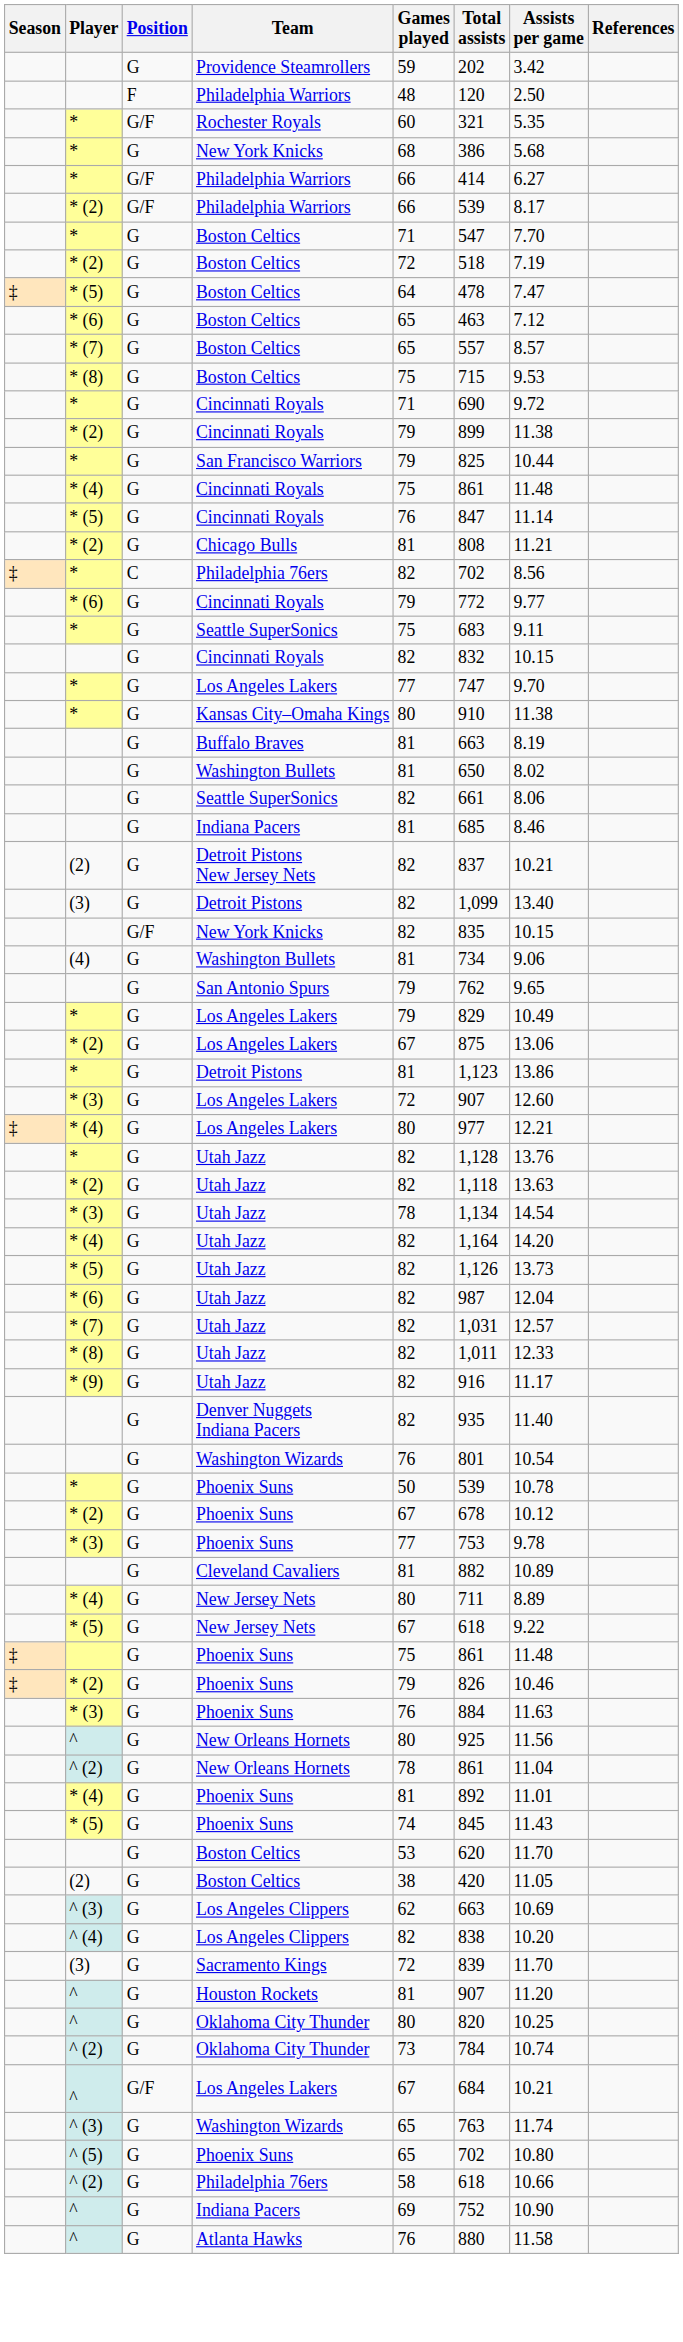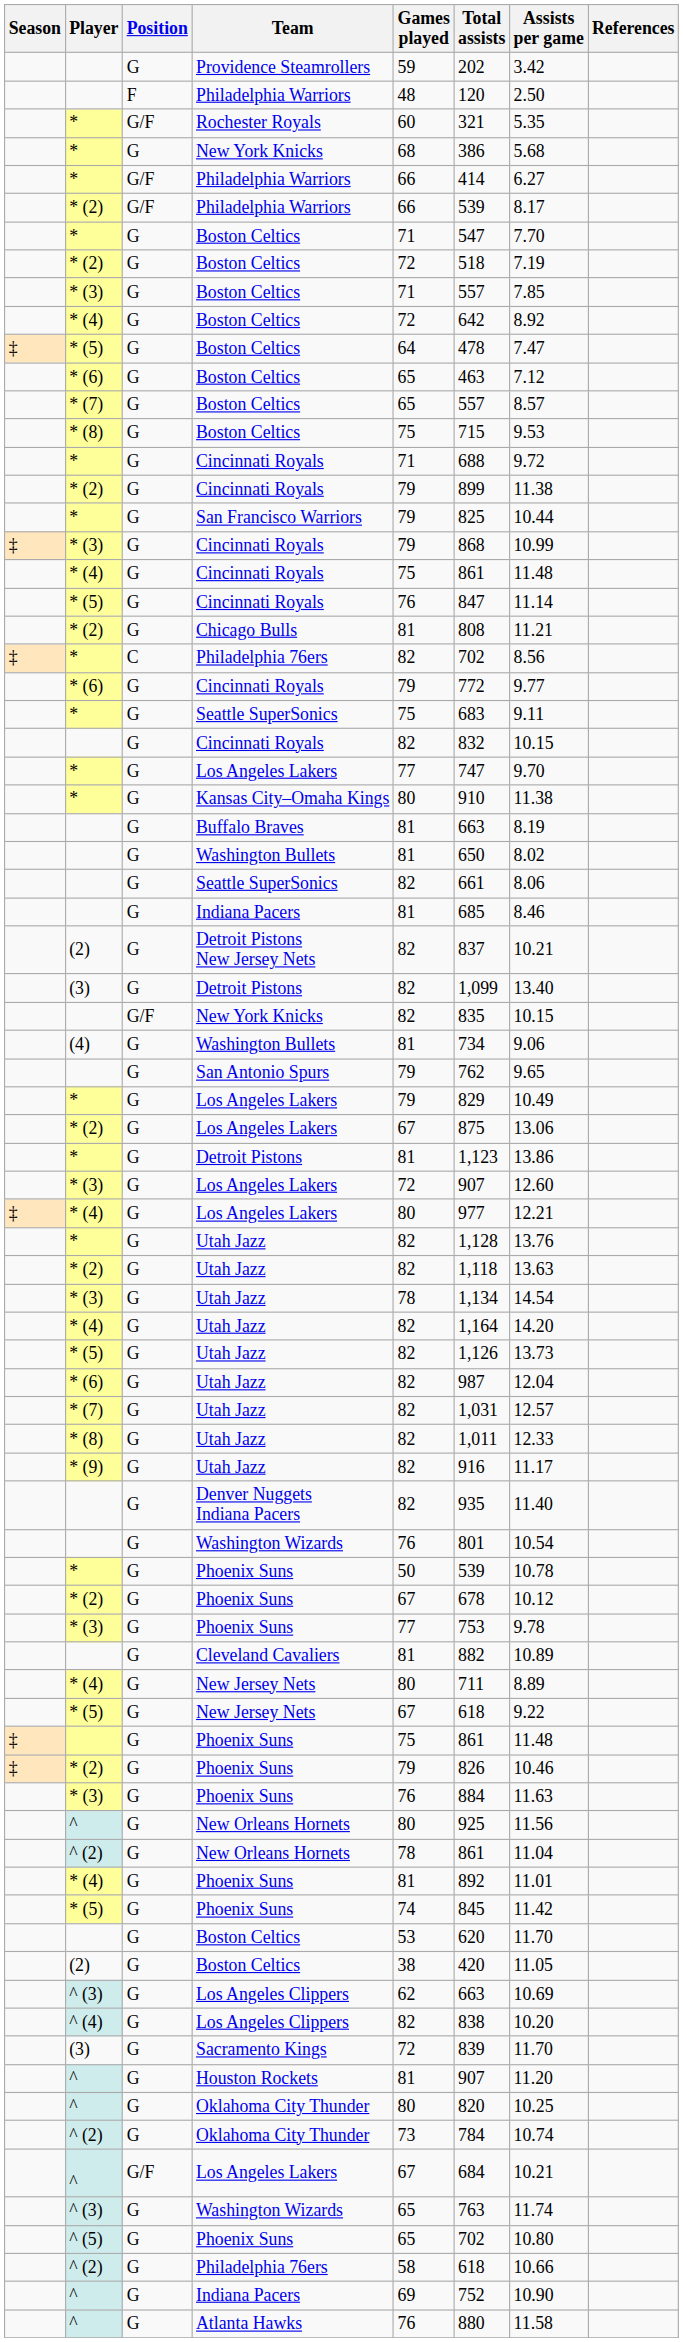 <table class="wikitable sortable">
 <tr>
 <th>Season</th>
 <th>Player</th>
 <th><a href='#'>Position</a></th>
 <th>Team</th>
 <th>Games<br>played</th>
 <th>Total<br>assists</th>
 <th>Assists<br>per game</th>
 <th class="unsortable">References</th>
 </tr>
 <tr>
 <td></td>
 <td></td>
 <td>G</td>
 <td><a href='#'>Providence Steamrollers</a></td>
 <td>59</td>
 <td>202</td>
 <td>3.42</td>
 <td align=center></td>
 </tr>
 <tr>
 <td></td>
 <td></td>
 <td>F</td>
 <td><a href='#'>Philadelphia Warriors</a></td>
 <td>48</td>
 <td>120</td>
 <td>2.50</td>
 <td align=center></td>
 </tr>
 <tr>
 <td></td>
 <td bgcolor="#FFFF99">*</td>
 <td>G/F</td>
 <td><a href='#'>Rochester Royals</a></td>
 <td>60</td>
 <td>321</td>
 <td>5.35</td>
 <td align=center></td>
 </tr>
 <tr>
 <td></td>
 <td bgcolor="#FFFF99">*</td>
 <td>G</td>
 <td><a href='#'>New York Knicks</a></td>
 <td>68</td>
 <td>386</td>
 <td>5.68</td>
 <td align=center></td>
 </tr>
 <tr>
 <td></td>
 <td bgcolor="#FFFF99">*</td>
 <td>G/F</td>
 <td><a href='#'>Philadelphia Warriors</a></td>
 <td>66</td>
 <td>414</td>
 <td>6.27</td>
 <td align=center></td>
 </tr>
 <tr>
 <td></td>
 <td bgcolor="#FFFF99">* (2)</td>
 <td>G/F</td>
 <td><a href='#'>Philadelphia Warriors</a></td>
 <td>66</td>
 <td>539</td>
 <td>8.17</td>
 <td align=center></td>
 </tr>
 <tr>
 <td></td>
 <td bgcolor="#FFFF99">*</td>
 <td>G</td>
 <td><a href='#'>Boston Celtics</a></td>
 <td>71</td>
 <td>547</td>
 <td>7.70</td>
 <td align=center></td>
 </tr>
 <tr>
 <td></td>
 <td bgcolor="#FFFF99">* (2)</td>
 <td>G</td>
 <td><a href='#'>Boston Celtics</a></td>
 <td>72</td>
 <td>518</td>
 <td>7.19</td>
 <td align=center></td>
 </tr>
 <tr>
+<td></td>
+<td bgcolor="#FFFF99">* (3)</td>
+<td>G</td>
+<td><a href='#'>Boston Celtics</a></td>
+<td>71</td>
+<td>557</td>
+<td>7.85</td>
+<td align=center></td>
+</tr>
+<tr>
+<td></td>
+<td bgcolor="#FFFF99">* (4)</td>
+<td>G</td>
+<td><a href='#'>Boston Celtics</a></td>
+<td>72</td>
+<td>642</td>
+<td>8.92</td>
+<td align=center></td>
+</tr>
+<tr>
 <td bgcolor="#FFE6BD"> ‡</td>
 <td bgcolor="#FFFF99">* (5)</td>
 <td>G</td>
 <td><a href='#'>Boston Celtics</a></td>
 <td>64</td>
 <td>478</td>
 <td>7.47</td>
 <td align=center></td>
 </tr>
 <tr>
 <td></td>
 <td bgcolor="#FFFF99">* (6)</td>
 <td>G</td>
 <td><a href='#'>Boston Celtics</a></td>
 <td>65</td>
 <td>463</td>
 <td>7.12</td>
 <td align=center></td>
 </tr>
 <tr>
 <td></td>
 <td bgcolor="#FFFF99">* (7)</td>
 <td>G</td>
 <td><a href='#'>Boston Celtics</a></td>
 <td>65</td>
 <td>557</td>
 <td>8.57</td>
 <td align=center></td>
 </tr>
 <tr>
 <td></td>
 <td bgcolor="#FFFF99">* (8)</td>
 <td>G</td>
 <td><a href='#'>Boston Celtics</a></td>
 <td>75</td>
 <td>715</td>
 <td>9.53</td>
 <td align=center></td>
 </tr>
 <tr>
 <td></td>
 <td bgcolor="#FFFF99">*</td>
 <td>G</td>
 <td><a href='#'>Cincinnati Royals</a></td>
 <td>71</td>
-<td>690</td>
+<td>688</td>
 <td>9.72</td>
 <td align=center></td>
 </tr>
 <tr>
 <td></td>
 <td bgcolor="#FFFF99">* (2)</td>
 <td>G</td>
 <td><a href='#'>Cincinnati Royals</a></td>
 <td>79</td>
 <td>899</td>
 <td>11.38</td>
 <td align=center></td>
 </tr>
 <tr>
 <td></td>
 <td bgcolor="FFFF99">*</td>
 <td>G</td>
 <td><a href='#'>San Francisco Warriors</a></td>
 <td>79</td>
 <td>825</td>
 <td>10.44</td>
+<td align=center></td>
+</tr>
+<tr>
+<td bgcolor="#FFE6BD"> ‡</td>
+<td bgcolor="#FFFF99">* (3)</td>
+<td>G</td>
+<td><a href='#'>Cincinnati Royals</a></td>
+<td>79</td>
+<td>868</td>
+<td>10.99</td>
 <td align=center></td>
 </tr>
 <tr>
 <td></td>
 <td bgcolor="#FFFF99">* (4)</td>
 <td>G</td>
 <td><a href='#'>Cincinnati Royals</a></td>
 <td>75</td>
 <td>861</td>
 <td>11.48</td>
 <td align=center></td>
 </tr>
 <tr>
 <td></td>
 <td bgcolor="#FFFF99">* (5)</td>
 <td>G</td>
 <td><a href='#'>Cincinnati Royals</a></td>
 <td>76</td>
 <td>847</td>
 <td>11.14</td>
 <td align=center></td>
 </tr>
 <tr>
 <td></td>
 <td bgcolor="FFFF99">* (2)</td>
 <td>G</td>
 <td><a href='#'>Chicago Bulls</a></td>
 <td>81</td>
 <td>808</td>
 <td>11.21</td>
 <td align=center></td>
 </tr>
 <tr>
 <td bgcolor="#FFE6BD"> ‡</td>
 <td bgcolor="#FFFF99">*</td>
 <td>C</td>
 <td><a href='#'>Philadelphia 76ers</a></td>
 <td>82</td>
 <td>702</td>
 <td>8.56</td>
 <td align=center></td>
 </tr>
 <tr>
 <td></td>
 <td bgcolor="#FFFF99">* (6)</td>
 <td>G</td>
 <td><a href='#'>Cincinnati Royals</a></td>
 <td>79</td>
 <td>772</td>
 <td>9.77</td>
 <td align=center></td>
 </tr>
 <tr>
 <td></td>
 <td bgcolor="#FFFF99">*</td>
 <td>G</td>
 <td><a href='#'>Seattle SuperSonics</a></td>
 <td>75</td>
 <td>683</td>
 <td>9.11</td>
 <td align=center></td>
 </tr>
 <tr>
 <td></td>
 <td></td>
 <td>G</td>
 <td><a href='#'>Cincinnati Royals</a></td>
 <td>82</td>
 <td>832</td>
 <td>10.15</td>
 <td align=center></td>
 </tr>
 <tr>
 <td></td>
 <td bgcolor="#FFFF99">*</td>
 <td>G</td>
 <td><a href='#'>Los Angeles Lakers</a></td>
 <td>77</td>
 <td>747</td>
 <td>9.70</td>
 <td align=center></td>
 </tr>
 <tr>
 <td></td>
 <td bgcolor="#FFFF99">*</td>
 <td>G</td>
 <td><a href='#'>Kansas City–Omaha Kings</a></td>
 <td>80</td>
 <td>910</td>
 <td>11.38</td>
 <td align=center></td>
 </tr>
 <tr>
 <td></td>
 <td></td>
 <td>G</td>
 <td><a href='#'>Buffalo Braves</a></td>
 <td>81</td>
 <td>663</td>
 <td>8.19</td>
 <td align=center></td>
 </tr>
 <tr>
 <td></td>
 <td></td>
 <td>G</td>
 <td><a href='#'>Washington Bullets</a></td>
 <td>81</td>
 <td>650</td>
 <td>8.02</td>
 <td align=center></td>
 </tr>
 <tr>
 <td></td>
 <td></td>
 <td>G</td>
 <td><a href='#'>Seattle SuperSonics</a></td>
 <td>82</td>
 <td>661</td>
 <td>8.06</td>
 <td align=center></td>
 </tr>
 <tr>
 <td></td>
 <td></td>
 <td>G</td>
 <td><a href='#'>Indiana Pacers</a></td>
 <td>81</td>
 <td>685</td>
 <td>8.46</td>
 <td align=center></td>
 </tr>
 <tr>
 <td></td>
 <td> (2)</td>
 <td>G</td>
 <td><a href='#'>Detroit Pistons</a><br><a href='#'>New Jersey Nets</a></td>
 <td>82</td>
 <td>837</td>
 <td>10.21</td>
 <td align=center></td>
 </tr>
 <tr>
 <td></td>
 <td> (3)</td>
 <td>G</td>
 <td><a href='#'>Detroit Pistons</a></td>
 <td>82</td>
 <td>1,099</td>
 <td>13.40</td>
 <td align=center></td>
 </tr>
 <tr>
 <td></td>
 <td></td>
 <td>G/F</td>
 <td><a href='#'>New York Knicks</a></td>
 <td>82</td>
 <td>835</td>
 <td>10.15</td>
 <td align=center></td>
 </tr>
 <tr>
 <td></td>
 <td> (4)</td>
 <td>G</td>
 <td><a href='#'>Washington Bullets</a></td>
 <td>81</td>
 <td>734</td>
 <td>9.06</td>
 <td align=center></td>
 </tr>
 <tr>
 <td></td>
 <td></td>
 <td>G</td>
 <td><a href='#'>San Antonio Spurs</a></td>
 <td>79</td>
 <td>762</td>
 <td>9.65</td>
 <td align=center></td>
 </tr>
 <tr>
 <td></td>
 <td bgcolor="#FFFF99">*</td>
 <td>G</td>
 <td><a href='#'>Los Angeles Lakers</a></td>
 <td>79</td>
 <td>829</td>
 <td>10.49</td>
 <td align=center></td>
 </tr>
 <tr>
 <td></td>
 <td bgcolor="#FFFF99">* (2)</td>
 <td>G</td>
 <td><a href='#'>Los Angeles Lakers</a></td>
 <td>67</td>
 <td>875</td>
 <td>13.06</td>
 <td align=center></td>
 </tr>
 <tr>
 <td></td>
 <td bgcolor="#FFFF99">*</td>
 <td>G</td>
 <td><a href='#'>Detroit Pistons</a></td>
 <td>81</td>
 <td>1,123</td>
 <td>13.86</td>
 <td align=center></td>
 </tr>
 <tr>
 <td></td>
 <td bgcolor="#FFFF99">* (3)</td>
 <td>G</td>
 <td><a href='#'>Los Angeles Lakers</a></td>
 <td>72</td>
 <td>907</td>
 <td>12.60</td>
 <td align=center></td>
 </tr>
 <tr>
 <td bgcolor="#FFE6BD"> ‡</td>
 <td bgcolor="#FFFF99">* (4)</td>
 <td>G</td>
 <td><a href='#'>Los Angeles Lakers</a></td>
 <td>80</td>
 <td>977</td>
 <td>12.21</td>
 <td align=center></td>
 </tr>
 <tr>
 <td></td>
 <td bgcolor="#FFFF99">*</td>
 <td>G</td>
 <td><a href='#'>Utah Jazz</a></td>
 <td>82</td>
 <td>1,128</td>
 <td>13.76</td>
 <td align=center></td>
 </tr>
 <tr>
 <td></td>
 <td bgcolor="#FFFF99">* (2)</td>
 <td>G</td>
 <td><a href='#'>Utah Jazz</a></td>
 <td>82</td>
 <td>1,118</td>
 <td>13.63</td>
 <td align=center></td>
 </tr>
 <tr>
 <td></td>
 <td bgcolor="#FFFF99">* (3)</td>
 <td>G</td>
 <td><a href='#'>Utah Jazz</a></td>
 <td>78</td>
 <td>1,134</td>
 <td>14.54</td>
 <td align=center></td>
 </tr>
 <tr>
 <td></td>
 <td bgcolor="#FFFF99">* (4)</td>
 <td>G</td>
 <td><a href='#'>Utah Jazz</a></td>
 <td>82</td>
 <td>1,164</td>
 <td>14.20</td>
 <td align=center></td>
 </tr>
 <tr>
 <td></td>
 <td bgcolor="#FFFF99">* (5)</td>
 <td>G</td>
 <td><a href='#'>Utah Jazz</a></td>
 <td>82</td>
 <td>1,126</td>
 <td>13.73</td>
 <td align=center></td>
 </tr>
 <tr>
 <td></td>
 <td bgcolor="#FFFF99">* (6)</td>
 <td>G</td>
 <td><a href='#'>Utah Jazz</a></td>
 <td>82</td>
 <td>987</td>
 <td>12.04</td>
 <td align=center></td>
 </tr>
 <tr>
 <td></td>
 <td bgcolor="#FFFF99">* (7)</td>
 <td>G</td>
 <td><a href='#'>Utah Jazz</a></td>
 <td>82</td>
 <td>1,031</td>
 <td>12.57</td>
 <td align=center></td>
 </tr>
 <tr>
 <td></td>
 <td bgcolor="#FFFF99">* (8)</td>
 <td>G</td>
 <td><a href='#'>Utah Jazz</a></td>
 <td>82</td>
 <td>1,011</td>
 <td>12.33</td>
 <td align=center></td>
 </tr>
 <tr>
 <td></td>
 <td bgcolor="#FFFF99">* (9)</td>
 <td>G</td>
 <td><a href='#'>Utah Jazz</a></td>
 <td>82</td>
 <td>916</td>
 <td>11.17</td>
 <td align=center></td>
 </tr>
 <tr>
 <td></td>
 <td></td>
 <td>G</td>
 <td><a href='#'>Denver Nuggets</a><br><a href='#'>Indiana Pacers</a></td>
 <td>82</td>
 <td>935</td>
 <td>11.40</td>
 <td align=center></td>
 </tr>
 <tr>
 <td></td>
 <td></td>
 <td>G</td>
 <td><a href='#'>Washington Wizards</a></td>
 <td>76</td>
 <td>801</td>
 <td>10.54</td>
 <td align=center></td>
 </tr>
 <tr>
 <td></td>
 <td bgcolor="#FFFF99">*</td>
 <td>G</td>
 <td><a href='#'>Phoenix Suns</a></td>
 <td>50</td>
 <td>539</td>
 <td>10.78</td>
 <td align=center></td>
 </tr>
 <tr>
 <td></td>
 <td bgcolor="#FFFF99">* (2)</td>
 <td>G</td>
 <td><a href='#'>Phoenix Suns</a></td>
 <td>67</td>
 <td>678</td>
 <td>10.12</td>
 <td align=center></td>
 </tr>
 <tr>
 <td></td>
 <td bgcolor="#FFFF99">* (3)</td>
 <td>G</td>
 <td><a href='#'>Phoenix Suns</a></td>
 <td>77</td>
 <td>753</td>
 <td>9.78</td>
 <td align=center></td>
 </tr>
 <tr>
 <td></td>
 <td></td>
 <td>G</td>
 <td><a href='#'>Cleveland Cavaliers</a></td>
 <td>81</td>
 <td>882</td>
 <td>10.89</td>
 <td align=center></td>
 </tr>
 <tr>
 <td></td>
 <td bgcolor="#FFFF99">* (4)</td>
 <td>G</td>
 <td><a href='#'>New Jersey Nets</a></td>
 <td>80</td>
 <td>711</td>
 <td>8.89</td>
 <td align=center></td>
 </tr>
 <tr>
 <td></td>
 <td bgcolor="#FFFF99">* (5)</td>
 <td>G</td>
 <td><a href='#'>New Jersey Nets</a></td>
 <td>67</td>
 <td>618</td>
 <td>9.22</td>
 <td align=center></td>
 </tr>
 <tr>
 <td bgcolor="#FFE6BD"> ‡</td>
 <td bgcolor="#FFFF99"></td>
 <td>G</td>
 <td><a href='#'>Phoenix Suns</a></td>
 <td>75</td>
 <td>861</td>
 <td>11.48</td>
 <td align=center></td>
 </tr>
 <tr>
 <td bgcolor="#FFE6BD"> ‡</td>
 <td bgcolor="#FFFF99">* (2)</td>
 <td>G</td>
 <td><a href='#'>Phoenix Suns</a></td>
 <td>79</td>
 <td>826</td>
 <td>10.46</td>
 <td align=center></td>
 </tr>
 <tr>
 <td></td>
 <td bgcolor="#FFFF99">* (3)</td>
 <td>G</td>
 <td><a href='#'>Phoenix Suns</a></td>
 <td>76</td>
 <td>884</td>
 <td>11.63</td>
 <td align=center></td>
 </tr>
 <tr>
 <td></td>
 <td bgcolor="#CFECEC">^</td>
 <td>G</td>
 <td><a href='#'>New Orleans Hornets</a></td>
 <td>80</td>
 <td>925</td>
 <td>11.56</td>
 <td align=center></td>
 </tr>
 <tr>
 <td></td>
 <td bgcolor="#CFECEC">^ (2)</td>
 <td>G</td>
 <td><a href='#'>New Orleans Hornets</a></td>
 <td>78</td>
 <td>861</td>
 <td>11.04</td>
 <td align=center></td>
 </tr>
 <tr>
 <td></td>
 <td bgcolor="#FFFF99">* (4)</td>
 <td>G</td>
 <td><a href='#'>Phoenix Suns</a></td>
 <td>81</td>
 <td>892</td>
 <td>11.01</td>
 <td align=center></td>
 </tr>
 <tr>
 <td></td>
 <td bgcolor="#FFFF99">* (5)</td>
 <td>G</td>
 <td><a href='#'>Phoenix Suns</a></td>
 <td>74</td>
 <td>845</td>
-<td>11.43</td>
+<td>11.42</td>
 <td align=center></td>
 </tr>
 <tr>
 <td></td>
 <td></td>
 <td>G</td>
 <td><a href='#'>Boston Celtics</a></td>
 <td>53</td>
 <td>620</td>
 <td>11.70</td>
 <td align=center></td>
 </tr>
 <tr>
 <td></td>
 <td> (2)</td>
 <td>G</td>
 <td><a href='#'>Boston Celtics</a></td>
 <td>38</td>
 <td>420</td>
 <td>11.05</td>
 <td align=center></td>
 </tr>
 <tr>
 <td></td>
 <td bgcolor="#CFECEC">^ (3)</td>
 <td>G</td>
 <td><a href='#'>Los Angeles Clippers</a></td>
 <td>62</td>
 <td>663</td>
 <td>10.69</td>
 <td align=center></td>
 </tr>
 <tr>
 <td></td>
 <td bgcolor="#CFECEC">^ (4)</td>
 <td>G</td>
 <td><a href='#'>Los Angeles Clippers</a></td>
 <td>82</td>
 <td>838</td>
 <td>10.20</td>
 <td align=center></td>
 </tr>
 <tr>
 <td></td>
 <td> (3)</td>
 <td>G</td>
 <td><a href='#'>Sacramento Kings</a></td>
 <td>72</td>
 <td>839</td>
 <td>11.70</td>
 <td align=center></td>
 </tr>
 <tr>
 <td></td>
 <td bgcolor="CFECEC">^</td>
 <td>G</td>
 <td><a href='#'>Houston Rockets</a></td>
 <td>81</td>
 <td>907</td>
 <td>11.20</td>
 <td align=center></td>
 </tr>
 <tr>
 <td></td>
 <td bgcolor="CFECEC">^</td>
 <td>G</td>
 <td><a href='#'>Oklahoma City Thunder</a></td>
 <td>80</td>
 <td>820</td>
 <td>10.25</td>
 <td align=center></td>
 </tr>
 <tr>
 <td></td>
 <td bgcolor="CFECEC">^ (2)</td>
 <td>G</td>
 <td><a href='#'>Oklahoma City Thunder</a></td>
 <td>73</td>
 <td>784</td>
 <td>10.74</td>
 <td align=center></td>
 </tr>
 <tr>
 <td></td>
 <td bgcolor="CFECEC"><br>^</td>
 <td>G/F</td>
 <td><a href='#'>Los Angeles Lakers</a></td>
 <td>67</td>
 <td>684</td>
 <td>10.21</td>
 <td align=center></td>
 </tr>
 <tr>
 <td></td>
 <td bgcolor="CFECEC">^ (3)</td>
 <td>G</td>
 <td><a href='#'>Washington Wizards</a></td>
 <td>65</td>
 <td>763</td>
 <td>11.74</td>
 <td align=center></td>
 </tr>
 <tr>
 <td></td>
 <td bgcolor="CFECEC">^ (5)</td>
 <td>G</td>
 <td><a href='#'>Phoenix Suns</a></td>
 <td>65</td>
 <td>702</td>
 <td>10.80</td>
 <td align=center></td>
 </tr>
 <tr>
 <td></td>
 <td bgcolor="CFECEC">^ (2)</td>
 <td>G</td>
 <td><a href='#'>Philadelphia 76ers</a></td>
 <td>58</td>
 <td>618</td>
 <td>10.66</td>
 <td align=center></td>
 </tr>
 <tr>
 <td></td>
 <td bgcolor="CFECEC">^</td>
 <td>G</td>
 <td><a href='#'>Indiana Pacers</a></td>
 <td>69</td>
 <td>752</td>
 <td>10.90</td>
 <td align=center></td>
 </tr>
 <tr>
 <td></td>
 <td bgcolor="CFECEC">^</td>
 <td>G</td>
 <td><a href='#'>Atlanta Hawks</a></td>
 <td>76</td>
 <td>880</td>
 <td>11.58</td>
 <td align=center></td>
 </tr>
 </table>
